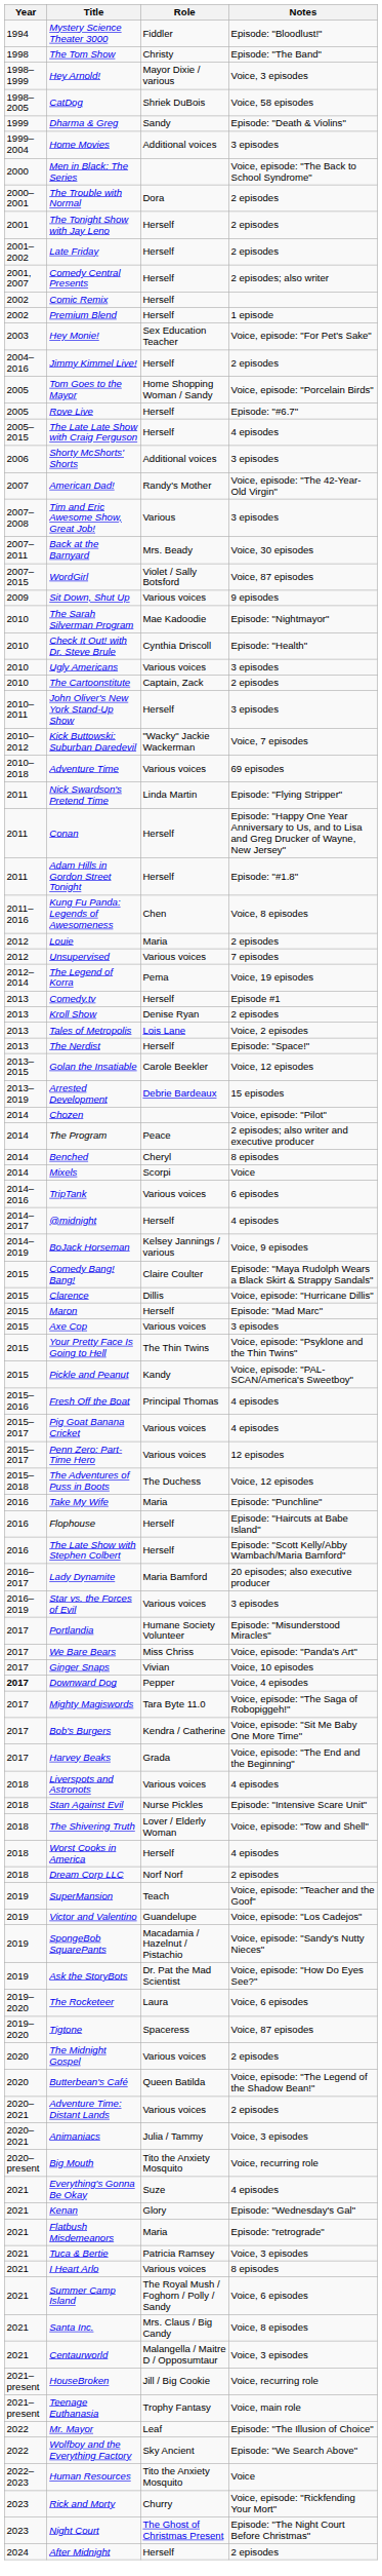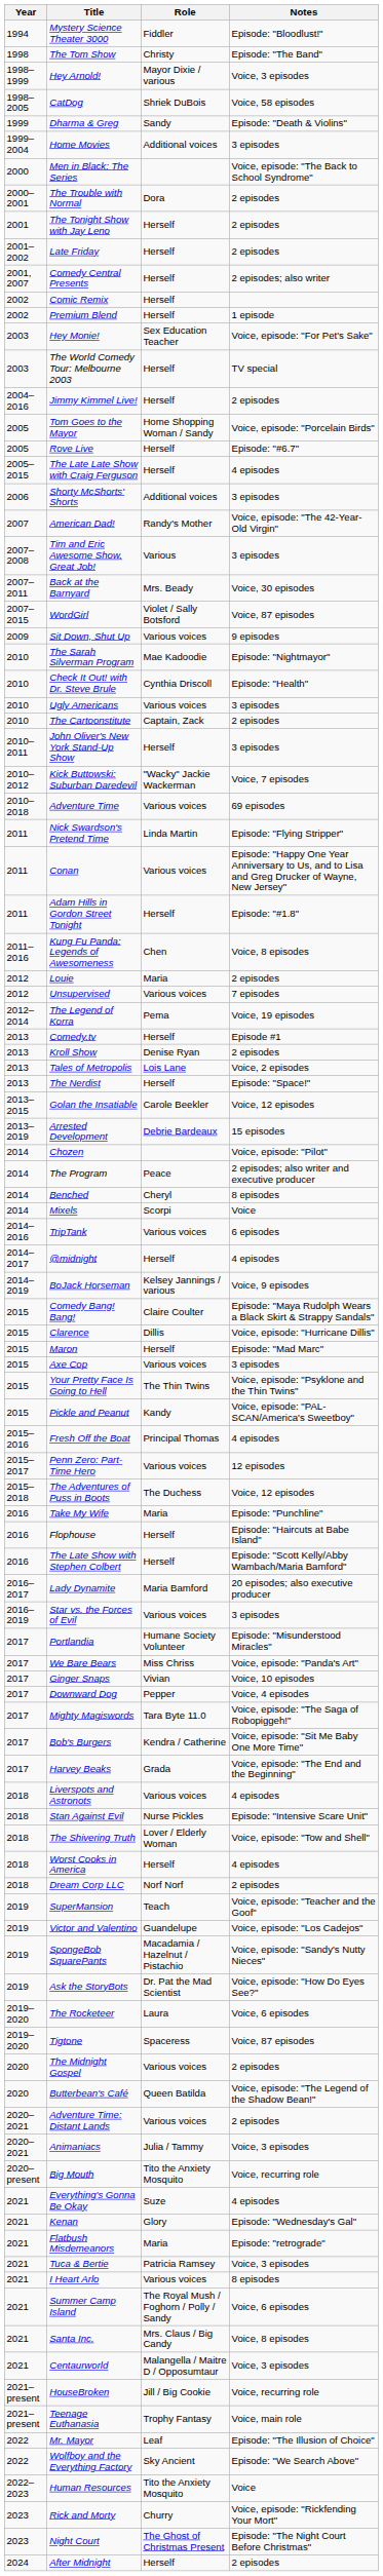 <table class="wikitable sortable">
 <tr>
 <th>Year</th>
 <th>Title</th>
 <th>Role</th>
 <th class="unsortable">Notes</th>
 </tr>
 <tr>
 <td>1994</td>
 <td><em><a href='#'>Mystery Science Theater 3000</a></em></td>
 <td>Fiddler</td>
 <td>Episode: "Bloodlust!"</td>
 </tr>
 <tr>
 <td>1998</td>
 <td><em><a href='#'>The Tom Show</a></em></td>
 <td>Christy</td>
 <td>Episode: "The Band"</td>
 </tr>
 <tr>
 <td>1998–1999</td>
 <td><em><a href='#'>Hey Arnold!</a></em></td>
 <td>Mayor Dixie / various</td>
 <td>Voice, 3 episodes</td>
 </tr>
 <tr>
 <td>1998–2005</td>
 <td><em><a href='#'>CatDog</a></em></td>
 <td>Shriek DuBois</td>
 <td>Voice, 58 episodes</td>
 </tr>
 <tr>
 <td>1999</td>
 <td><em><a href='#'>Dharma & Greg</a></em></td>
 <td>Sandy</td>
 <td>Episode: "Death & Violins"</td>
 </tr>
 <tr>
 <td>1999–2004</td>
 <td><em><a href='#'>Home Movies</a></em></td>
 <td>Additional voices</td>
 <td>3 episodes</td>
 </tr>
 <tr>
 <td>2000</td>
 <td><em><a href='#'>Men in Black: The Series</a></em></td>
 <td></td>
 <td>Voice, episode: "The Back to School Syndrome"</td>
 </tr>
 <tr>
 <td>2000–2001</td>
 <td><em><a href='#'>The Trouble with Normal</a></em></td>
 <td>Dora</td>
 <td>2 episodes</td>
 </tr>
 <tr>
 <td>2001</td>
 <td><em><a href='#'>The Tonight Show with Jay Leno</a></em></td>
 <td>Herself</td>
 <td>2 episodes</td>
 </tr>
 <tr>
 <td>2001–2002</td>
 <td><em><a href='#'>Late Friday</a></em></td>
 <td>Herself</td>
 <td>2 episodes</td>
 </tr>
 <tr>
 <td>2001, 2007</td>
 <td><em><a href='#'>Comedy Central Presents</a></em></td>
 <td>Herself</td>
 <td>2 episodes; also writer</td>
 </tr>
 <tr>
 <td>2002</td>
 <td><em><a href='#'>Comic Remix</a></em></td>
 <td>Herself</td>
 <td></td>
 </tr>
 <tr>
 <td>2002</td>
 <td><em><a href='#'>Premium Blend</a></em></td>
 <td>Herself</td>
 <td>1 episode</td>
 </tr>
 <tr>
 <td>2003</td>
 <td><em><a href='#'>Hey Monie!</a></em></td>
 <td>Sex Education Teacher</td>
 <td>Voice, episode: "For Pet's Sake"</td>
+</tr>
+<tr>
+<td>2003</td>
+<td><em>The World Comedy Tour: Melbourne 2003</em></td>
+<td>Herself</td>
+<td>TV special</td>
 </tr>
 <tr>
 <td>2004–2016</td>
 <td><em><a href='#'>Jimmy Kimmel Live!</a></em></td>
 <td>Herself</td>
 <td>2 episodes</td>
 </tr>
 <tr>
 <td>2005</td>
 <td><em><a href='#'>Tom Goes to the Mayor</a></em></td>
 <td>Home Shopping Woman / Sandy</td>
 <td>Voice, episode: "Porcelain Birds"</td>
 </tr>
 <tr>
 <td>2005</td>
 <td><em><a href='#'>Rove Live</a></em></td>
 <td>Herself</td>
 <td>Episode: "#6.7"</td>
 </tr>
 <tr>
 <td>2005–2015</td>
 <td><em><a href='#'>The Late Late Show with Craig Ferguson</a></em></td>
 <td>Herself</td>
 <td>4 episodes</td>
 </tr>
 <tr>
 <td>2006</td>
 <td><em><a href='#'>Shorty McShorts' Shorts</a></em></td>
 <td>Additional voices</td>
 <td>3 episodes</td>
 </tr>
 <tr>
 <td>2007</td>
 <td><em><a href='#'>American Dad!</a></em></td>
 <td>Randy's Mother</td>
 <td>Voice, episode: "The 42-Year-Old Virgin"</td>
 </tr>
 <tr>
 <td>2007–2008</td>
 <td><em><a href='#'>Tim and Eric Awesome Show, Great Job!</a></em></td>
 <td>Various</td>
 <td>3 episodes</td>
 </tr>
 <tr>
 <td>2007–2011</td>
 <td><em><a href='#'>Back at the Barnyard</a></em></td>
 <td>Mrs. Beady</td>
 <td>Voice, 30 episodes</td>
 </tr>
 <tr>
 <td>2007–2015</td>
 <td><em><a href='#'>WordGirl</a></em></td>
 <td>Violet / Sally Botsford</td>
 <td>Voice, 87 episodes</td>
 </tr>
 <tr>
 <td>2009</td>
 <td><em><a href='#'>Sit Down, Shut Up</a></em></td>
 <td>Various voices</td>
 <td>9 episodes</td>
 </tr>
 <tr>
 <td>2010</td>
 <td><em><a href='#'>The Sarah Silverman Program</a></em></td>
 <td>Mae Kadoodie</td>
 <td>Episode: "Nightmayor"</td>
 </tr>
 <tr>
 <td>2010</td>
 <td><em><a href='#'>Check It Out! with Dr. Steve Brule</a></em></td>
 <td>Cynthia Driscoll</td>
 <td>Episode: "Health"</td>
 </tr>
 <tr>
 <td>2010</td>
 <td><em><a href='#'>Ugly Americans</a></em></td>
 <td>Various voices</td>
 <td>3 episodes</td>
 </tr>
 <tr>
 <td>2010</td>
 <td><em><a href='#'>The Cartoonstitute</a></em></td>
 <td>Captain, Zack</td>
 <td>2 episodes</td>
 </tr>
 <tr>
 <td>2010–2011</td>
 <td><em><a href='#'>John Oliver's New York Stand-Up Show</a></em></td>
 <td>Herself</td>
 <td>3 episodes</td>
 </tr>
 <tr>
 <td>2010–2012</td>
 <td><em><a href='#'>Kick Buttowski: Suburban Daredevil</a></em></td>
 <td>"Wacky" Jackie Wackerman</td>
 <td>Voice, 7 episodes</td>
 </tr>
 <tr>
 <td>2010–2018</td>
 <td><em><a href='#'>Adventure Time</a></em></td>
 <td>Various voices</td>
 <td>69 episodes</td>
 </tr>
 <tr>
 <td>2011</td>
 <td><em><a href='#'>Nick Swardson's Pretend Time</a></em></td>
 <td>Linda Martin</td>
 <td>Episode: "Flying Stripper"</td>
 </tr>
 <tr>
 <td>2011</td>
 <td><em><a href='#'>Conan</a></em></td>
-<td>Herself</td>
+<td>Various voices</td>
 <td>Episode: "Happy One Year Anniversary to Us, and to Lisa and Greg Drucker of Wayne, New Jersey"</td>
 </tr>
 <tr>
 <td>2011</td>
 <td><em><a href='#'>Adam Hills in Gordon Street Tonight</a></em></td>
 <td>Herself</td>
 <td>Episode: "#1.8"</td>
 </tr>
 <tr>
 <td>2011–2016</td>
 <td><em><a href='#'>Kung Fu Panda: Legends of Awesomeness</a></em></td>
 <td>Chen</td>
 <td>Voice, 8 episodes</td>
 </tr>
 <tr>
 <td>2012</td>
 <td><em><a href='#'>Louie</a></em></td>
 <td>Maria</td>
 <td>2 episodes</td>
 </tr>
 <tr>
 <td>2012</td>
 <td><em><a href='#'>Unsupervised</a></em></td>
 <td>Various voices</td>
 <td>7 episodes</td>
 </tr>
 <tr>
 <td>2012–2014</td>
 <td><em><a href='#'>The Legend of Korra</a></em></td>
 <td>Pema</td>
 <td>Voice, 19 episodes</td>
 </tr>
 <tr>
 <td>2013</td>
 <td><em><a href='#'>Comedy.tv</a></em></td>
 <td>Herself</td>
 <td>Episode #1</td>
 </tr>
 <tr>
 <td>2013</td>
 <td><em><a href='#'>Kroll Show</a></em></td>
 <td>Denise Ryan</td>
 <td>2 episodes</td>
 </tr>
 <tr>
 <td>2013</td>
 <td><em><a href='#'>Tales of Metropolis</a></em></td>
 <td><a href='#'>Lois Lane</a></td>
 <td>Voice, 2 episodes</td>
 </tr>
 <tr>
 <td>2013</td>
 <td><em><a href='#'>The Nerdist</a></em></td>
 <td>Herself</td>
 <td>Episode: "Space!"</td>
 </tr>
 <tr>
 <td>2013–2015</td>
 <td><em><a href='#'>Golan the Insatiable</a></em></td>
 <td>Carole Beekler</td>
 <td>Voice, 12 episodes</td>
 </tr>
 <tr>
 <td>2013–2019</td>
 <td><em><a href='#'>Arrested Development</a></em></td>
 <td><a href='#'>Debrie Bardeaux</a></td>
 <td>15 episodes</td>
 </tr>
 <tr>
 <td>2014</td>
 <td><em><a href='#'>Chozen</a></em></td>
 <td></td>
 <td>Voice, episode: "Pilot"</td>
 </tr>
 <tr>
 <td>2014</td>
 <td><em>The Program</em></td>
 <td>Peace</td>
 <td>2 episodes; also writer and executive producer</td>
 </tr>
 <tr>
 <td>2014</td>
 <td><em><a href='#'>Benched</a></em></td>
 <td>Cheryl</td>
 <td>8 episodes</td>
 </tr>
 <tr>
 <td>2014</td>
 <td><em><a href='#'>Mixels</a></em></td>
 <td>Scorpi</td>
 <td>Voice</td>
 </tr>
 <tr>
 <td>2014–2016</td>
 <td><em><a href='#'>TripTank</a></em></td>
 <td>Various voices</td>
 <td>6 episodes</td>
 </tr>
 <tr>
 <td>2014–2017</td>
 <td><em><a href='#'>@midnight</a></em></td>
 <td>Herself</td>
 <td>4 episodes</td>
 </tr>
 <tr>
 <td>2014–2019</td>
 <td><em><a href='#'>BoJack Horseman</a></em></td>
 <td>Kelsey Jannings / various</td>
 <td>Voice, 9 episodes</td>
 </tr>
 <tr>
 <td>2015</td>
 <td><em><a href='#'>Comedy Bang! Bang!</a></em></td>
 <td>Claire Coulter</td>
 <td>Episode: "Maya Rudolph Wears a Black Skirt & Strappy Sandals"</td>
 </tr>
 <tr>
 <td>2015</td>
 <td><em><a href='#'>Clarence</a></em></td>
 <td>Dillis</td>
 <td>Voice, episode: "Hurricane Dillis"</td>
 </tr>
 <tr>
 <td>2015</td>
 <td><em><a href='#'>Maron</a></em></td>
 <td>Herself</td>
 <td>Episode: "Mad Marc"</td>
 </tr>
 <tr>
 <td>2015</td>
 <td><em><a href='#'>Axe Cop</a></em></td>
 <td>Various voices</td>
 <td>3 episodes</td>
 </tr>
 <tr>
 <td>2015</td>
 <td><em><a href='#'>Your Pretty Face Is Going to Hell</a></em></td>
 <td>The Thin Twins</td>
 <td>Voice, episode: "Psyklone and the Thin Twins"</td>
 </tr>
 <tr>
 <td>2015</td>
 <td><em><a href='#'>Pickle and Peanut</a></em></td>
 <td>Kandy</td>
 <td>Voice, episode: "PAL-SCAN/America's Sweetboy"</td>
 </tr>
 <tr>
 <td>2015–2016</td>
 <td><em><a href='#'>Fresh Off the Boat</a></em></td>
 <td>Principal Thomas</td>
 <td>4 episodes</td>
 </tr>
 <tr>
 <td>2015–2017</td>
-<td><em><a href='#'>Pig Goat Banana Cricket</a></em></td>
-<td>Various voices</td>
-<td>4 episodes</td>
-</tr>
-<tr>
-<td>2015–2017</td>
 <td><em><a href='#'>Penn Zero: Part-Time Hero</a></em></td>
 <td>Various voices</td>
 <td>12 episodes</td>
 </tr>
 <tr>
 <td>2015–2018</td>
 <td><em><a href='#'>The Adventures of Puss in Boots</a></em></td>
 <td>The Duchess</td>
 <td>Voice, 12 episodes</td>
 </tr>
 <tr>
 <td>2016</td>
 <td><em><a href='#'>Take My Wife</a></em></td>
 <td>Maria</td>
 <td>Episode: "Punchline"</td>
 </tr>
 <tr>
 <td>2016</td>
 <td><em>Flophouse</em></td>
 <td>Herself</td>
 <td>Episode: "Haircuts at Babe Island"</td>
 </tr>
 <tr>
 <td>2016</td>
 <td><em><a href='#'>The Late Show with Stephen Colbert</a></em></td>
 <td>Herself</td>
 <td>Episode: "Scott Kelly/Abby Wambach/Maria Bamford"</td>
 </tr>
 <tr>
 <td>2016–2017</td>
 <td><em><a href='#'>Lady Dynamite</a></em></td>
 <td>Maria Bamford</td>
 <td>20 episodes; also executive producer</td>
 </tr>
 <tr>
 <td>2016–2019</td>
 <td><em><a href='#'>Star vs. the Forces of Evil</a></em></td>
 <td>Various voices</td>
 <td>3 episodes</td>
 </tr>
 <tr>
 <td>2017</td>
 <td><em><a href='#'>Portlandia</a></em></td>
 <td>Humane Society Volunteer</td>
 <td>Episode: "Misunderstood Miracles"</td>
 </tr>
 <tr>
 <td>2017</td>
 <td><em><a href='#'>We Bare Bears</a></em></td>
 <td>Miss Chriss</td>
 <td>Voice, episode: "Panda's Art"</td>
 </tr>
 <tr>
 <td>2017</td>
 <td><em><a href='#'>Ginger Snaps</a></em></td>
 <td>Vivian</td>
 <td>Voice, 10 episodes</td>
 </tr>
 <tr>
-<td><strong>2017</strong></td>
+<td>2017</td>
 <td><em><a href='#'>Downward Dog</a></em></td>
 <td>Pepper</td>
 <td>Voice, 4 episodes</td>
 </tr>
 <tr>
 <td>2017</td>
 <td><em><a href='#'>Mighty Magiswords</a></em></td>
 <td>Tara Byte 11.0</td>
 <td>Voice, episode: "The Saga of Robopiggeh!"</td>
 </tr>
 <tr>
 <td>2017</td>
 <td><em><a href='#'>Bob's Burgers</a></em></td>
 <td>Kendra / Catherine</td>
 <td>Voice, episode: "Sit Me Baby One More Time"</td>
 </tr>
 <tr>
 <td>2017</td>
 <td><em><a href='#'>Harvey Beaks</a></em></td>
 <td>Grada</td>
 <td>Voice, episode: "The End and the Beginning"</td>
 </tr>
 <tr>
 <td>2018</td>
 <td><em><a href='#'>Liverspots and Astronots</a></em></td>
 <td>Various voices</td>
 <td>4 episodes</td>
 </tr>
 <tr>
 <td>2018</td>
 <td><em><a href='#'>Stan Against Evil</a></em></td>
 <td>Nurse Pickles</td>
 <td>Episode: "Intensive Scare Unit"</td>
 </tr>
 <tr>
 <td>2018</td>
 <td><em><a href='#'>The Shivering Truth</a></em></td>
 <td>Lover / Elderly Woman</td>
 <td>Voice, episode: "Tow and Shell"</td>
 </tr>
 <tr>
 <td>2018</td>
 <td><em><a href='#'>Worst Cooks in America</a></em></td>
 <td>Herself</td>
 <td>4 episodes</td>
 </tr>
 <tr>
 <td>2018</td>
 <td><em><a href='#'>Dream Corp LLC</a></em></td>
 <td>Norf Norf</td>
 <td>2 episodes</td>
 </tr>
 <tr>
 <td>2019</td>
 <td><em><a href='#'>SuperMansion</a></em></td>
 <td>Teach</td>
 <td>Voice, episode: "Teacher and the Goof"</td>
 </tr>
 <tr>
 <td>2019</td>
 <td><em><a href='#'>Victor and Valentino</a></em></td>
 <td>Guandelupe</td>
 <td>Voice, episode: "Los Cadejos"</td>
 </tr>
 <tr>
 <td>2019</td>
 <td><em><a href='#'>SpongeBob SquarePants</a></em></td>
 <td>Macadamia / Hazelnut / Pistachio</td>
 <td>Voice, episode: "Sandy's Nutty Nieces"</td>
 </tr>
 <tr>
 <td>2019</td>
 <td><em><a href='#'>Ask the StoryBots</a></em></td>
 <td>Dr. Pat the Mad Scientist</td>
 <td>Voice, episode: "How Do Eyes See?"</td>
 </tr>
 <tr>
 <td>2019–2020</td>
 <td><em><a href='#'>The Rocketeer</a></em></td>
 <td>Laura</td>
 <td>Voice, 6 episodes</td>
 </tr>
 <tr>
 <td>2019–2020</td>
 <td><em><a href='#'>Tigtone</a></em></td>
 <td>Spaceress</td>
 <td>Voice, 87 episodes</td>
 </tr>
 <tr>
 <td>2020</td>
 <td><em><a href='#'>The Midnight Gospel</a></em></td>
 <td>Various voices</td>
 <td>2 episodes</td>
 </tr>
 <tr>
 <td>2020</td>
 <td><em><a href='#'>Butterbean's Café</a></em></td>
 <td>Queen Batilda</td>
 <td>Voice, episode: "The Legend of the Shadow Bean!"</td>
 </tr>
 <tr>
 <td>2020–2021</td>
 <td><em><a href='#'>Adventure Time: Distant Lands</a></em></td>
 <td>Various voices</td>
 <td>2 episodes</td>
 </tr>
 <tr>
 <td>2020–2021</td>
 <td><em><a href='#'>Animaniacs</a></em></td>
 <td>Julia / Tammy</td>
 <td>Voice, 3 episodes</td>
 </tr>
 <tr>
 <td>2020–present</td>
 <td><em><a href='#'>Big Mouth</a></em></td>
 <td>Tito the Anxiety Mosquito</td>
 <td>Voice, recurring role</td>
 </tr>
 <tr>
 <td>2021</td>
 <td><em><a href='#'>Everything's Gonna Be Okay</a></em></td>
 <td>Suze</td>
 <td>4 episodes</td>
 </tr>
 <tr>
 <td>2021</td>
 <td><em><a href='#'>Kenan</a></em></td>
 <td>Glory</td>
 <td>Episode: "Wednesday's Gal"</td>
 </tr>
 <tr>
 <td>2021</td>
 <td><em><a href='#'>Flatbush Misdemeanors</a></em></td>
 <td>Maria</td>
 <td>Episode: "retrograde"</td>
 </tr>
 <tr>
 <td>2021</td>
 <td><em><a href='#'>Tuca & Bertie</a></em></td>
 <td>Patricia Ramsey</td>
 <td>Voice, 3 episodes</td>
 </tr>
 <tr>
 <td>2021</td>
 <td><em><a href='#'>I Heart Arlo</a></em></td>
 <td>Various voices</td>
 <td>8 episodes</td>
 </tr>
 <tr>
 <td>2021</td>
 <td><em><a href='#'>Summer Camp Island</a></em></td>
 <td>The Royal Mush / Foghorn / Polly / Sandy</td>
 <td>Voice, 6 episodes</td>
 </tr>
 <tr>
 <td>2021</td>
 <td><em><a href='#'>Santa Inc.</a></em></td>
 <td>Mrs. Claus / Big Candy</td>
 <td>Voice, 8 episodes</td>
 </tr>
 <tr>
 <td>2021</td>
 <td><em><a href='#'>Centaurworld</a></em></td>
 <td>Malangella / Maitre D / Opposumtaur</td>
 <td>Voice, 3 episodes</td>
 </tr>
 <tr>
 <td>2021–present</td>
 <td><em><a href='#'>HouseBroken</a></em></td>
 <td>Jill / Big Cookie</td>
 <td>Voice, recurring role</td>
 </tr>
 <tr>
 <td>2021–present</td>
 <td><em><a href='#'>Teenage Euthanasia</a></em></td>
 <td>Trophy Fantasy</td>
 <td>Voice, main role</td>
 </tr>
 <tr>
 <td>2022</td>
 <td><em><a href='#'>Mr. Mayor</a></em></td>
 <td>Leaf</td>
 <td>Episode: "The Illusion of Choice"</td>
 </tr>
 <tr>
 <td>2022</td>
 <td><em><a href='#'>Wolfboy and the Everything Factory</a></em></td>
 <td>Sky Ancient</td>
 <td>Episode: "We Search Above"</td>
 </tr>
 <tr>
 <td>2022–2023</td>
 <td><em><a href='#'>Human Resources</a></em></td>
 <td>Tito the Anxiety Mosquito</td>
 <td>Voice</td>
 </tr>
 <tr>
 <td>2023</td>
 <td><em><a href='#'>Rick and Morty</a></em></td>
 <td>Churry</td>
 <td>Voice, episode: "Rickfending Your Mort"</td>
 </tr>
 <tr>
 <td>2023</td>
 <td><em><a href='#'>Night Court</a></em></td>
 <td><a href='#'>The Ghost of Christmas Present</a></td>
 <td>Episode: "The Night Court Before Christmas"</td>
 </tr>
 <tr>
 <td>2024</td>
 <td><em><a href='#'>After Midnight</a></em></td>
 <td>Herself</td>
 <td>2 episodes</td>
 </tr>
 </table>
